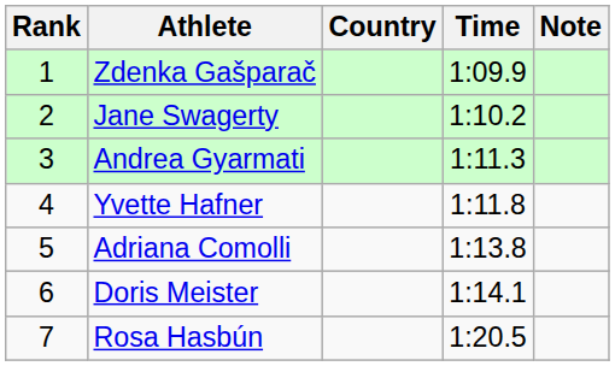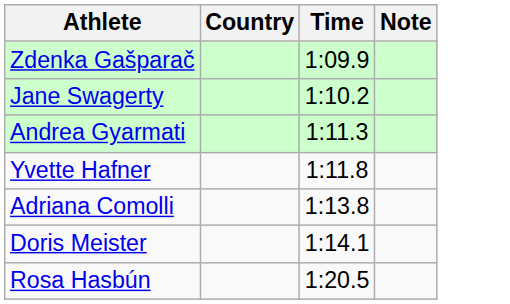 <table class="wikitable sortable" style="text-align:center">
 <tr>
-<th>Rank</th>
 <th>Athlete</th>
 <th>Country</th>
 <th>Time</th>
 <th>Note</th>
 </tr>
 <tr bgcolor=#CCFFCC>
-<td>1</td>
 <td align=left><a href='#'>Zdenka Gašparač</a></td>
 <td align=left></td>
 <td>1:09.9</td>
 <td></td>
 </tr>
 <tr bgcolor=#CCFFCC>
-<td>2</td>
 <td align=left><a href='#'>Jane Swagerty</a></td>
 <td align=left></td>
 <td>1:10.2</td>
 <td></td>
 </tr>
 <tr bgcolor=#CCFFCC>
-<td>3</td>
 <td align=left><a href='#'>Andrea Gyarmati</a></td>
 <td align=left></td>
 <td>1:11.3</td>
 <td></td>
 </tr>
 <tr>
-<td>4</td>
 <td align=left><a href='#'>Yvette Hafner</a></td>
 <td align=left></td>
 <td>1:11.8</td>
 <td></td>
 </tr>
 <tr>
-<td>5</td>
 <td align=left><a href='#'>Adriana Comolli</a></td>
 <td align=left></td>
 <td>1:13.8</td>
 <td></td>
 </tr>
 <tr>
-<td>6</td>
 <td align=left><a href='#'>Doris Meister</a></td>
 <td align=left></td>
 <td>1:14.1</td>
 <td></td>
 </tr>
 <tr>
-<td>7</td>
 <td align=left><a href='#'>Rosa Hasbún</a></td>
 <td align=left></td>
 <td>1:20.5</td>
 <td></td>
 </tr>
 </table>
